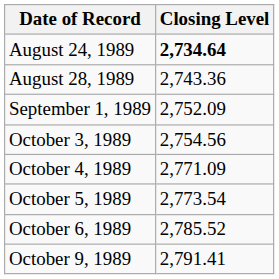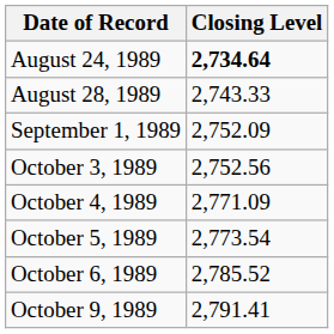 <table class="wikitable">
 <tr>
 <th>Date of Record</th>
 <th>Closing Level</th>
 </tr>
 <tr>
 <td>August 24, 1989</td>
 <td><strong>2,734.64</strong></td>
 </tr>
 <tr>
 <td>August 28, 1989</td>
-<td>2,743.36</td>
+<td>2,743.33</td>
 </tr>
 <tr>
 <td>September 1, 1989</td>
 <td>2,752.09</td>
 </tr>
 <tr>
 <td>October 3, 1989</td>
-<td>2,754.56</td>
+<td>2,752.56</td>
 </tr>
 <tr>
 <td>October 4, 1989</td>
 <td>2,771.09</td>
 </tr>
 <tr>
 <td>October 5, 1989</td>
 <td>2,773.54</td>
 </tr>
 <tr>
 <td>October 6, 1989</td>
 <td>2,785.52</td>
 </tr>
 <tr>
 <td>October 9, 1989</td>
 <td>2,791.41</td>
 </tr>
 </table>
